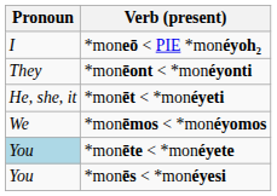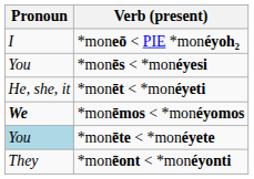 <table class="wikitable sortable">
 <tr>
 <th>Pronoun</th>
 <th>Verb (present)</th>
 </tr>
 <tr>
 <td><em>I</em></td>
 <td>*mon<strong>eō</strong> < <a href='#'>PIE</a> *mon<strong>éyoh₂</strong></td>
 </tr>
 <tr>
-<td><em>They</em></td>
-<td>*mon<strong>ēont</strong> < *mon<strong>éyonti</strong></td>
+<td><em>You</em></td>
+<td>*mon<strong>ēs</strong> < *mon<strong>éyesi</strong></td>
 </tr>
 <tr>
 <td><em>He, she, it</em></td>
 <td>*mon<strong>ēt</strong> < *mon<strong>éyeti</strong></td>
 </tr>
 <tr>
-<td><em>We</em></td>
+<td><strong><em>We</em></strong></td>
 <td>*mon<strong>ēmos</strong> < *mon<strong>éyomos</strong></td>
 </tr>
 <tr>
 <td style="background: lightblue;"><em>You</em></td>
 <td>*mon<strong>ēte</strong> < *mon<strong>éyete</strong></td>
 </tr>
 <tr>
-<td><em>You</em></td>
-<td>*mon<strong>ēs</strong> < *mon<strong>éyesi</strong></td>
+<td><em>They</em></td>
+<td>*mon<strong>ēont</strong> < *mon<strong>éyonti</strong></td>
 </tr>
 </table>
